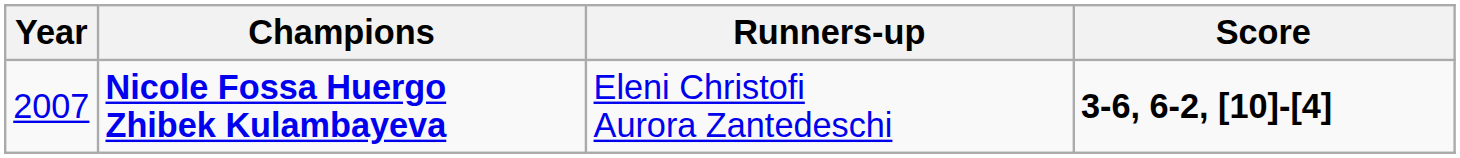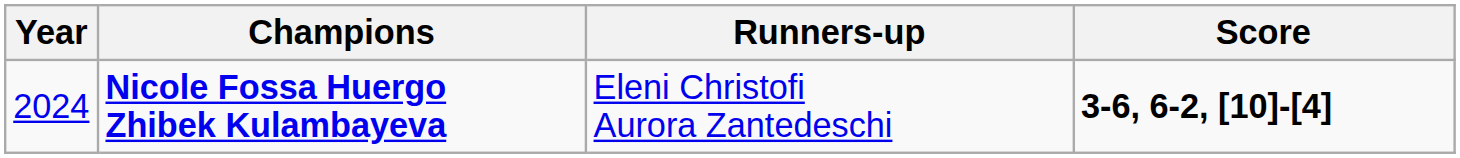 <table class="wikitable" style="font-size:90%">
 <tr>
 <th>Year</th>
 <th width="200">Champions</th>
 <th width="200">Runners-up</th>
 <th width="155">Score</th>
 </tr>
 <tr>
-<td><a href='#'>2007</a></td>
+<td><a href='#'>2024</a></td>
 <td> <strong><a href='#'>Nicole Fossa Huergo</a></strong> <br>  <strong><a href='#'>Zhibek Kulambayeva</a></strong></td>
 <td> <a href='#'>Eleni Christofi</a> <br>  <a href='#'>Aurora Zantedeschi</a></td>
 <td><strong>3-6,	6-2, [10]-[4]</strong></td>
 </tr>
 </table>
